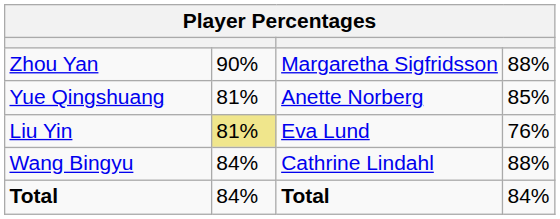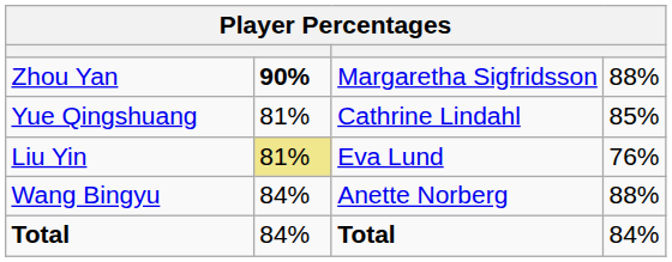 <table class="wikitable">
 <tr>
 <th colspan=4 width=400>Player Percentages</th>
 </tr>
 <tr>
 <th colspan=2 width=200></th>
 <th colspan=2 width=200></th>
 </tr>
 <tr>
 <td><a href='#'>Zhou Yan</a></td>
-<td>90%</td>
+<td><strong>90%</strong></td>
 <td><a href='#'>Margaretha Sigfridsson</a></td>
 <td>88%</td>
 </tr>
 <tr>
 <td><a href='#'>Yue Qingshuang</a></td>
 <td>81%</td>
-<td><a href='#'>Anette Norberg</a></td>
+<td><a href='#'>Cathrine Lindahl</a></td>
 <td>85%</td>
 </tr>
 <tr>
 <td><a href='#'>Liu Yin</a></td>
 <td style="background: khaki;">81%</td>
 <td><a href='#'>Eva Lund</a></td>
 <td>76%</td>
 </tr>
 <tr>
 <td><a href='#'>Wang Bingyu</a></td>
 <td>84%</td>
-<td><a href='#'>Cathrine Lindahl</a></td>
+<td><a href='#'>Anette Norberg</a></td>
 <td>88%</td>
 </tr>
 <tr>
 <td><strong>Total</strong></td>
 <td>84%</td>
 <td><strong>Total</strong></td>
 <td>84%</td>
 </tr>
 </table>
